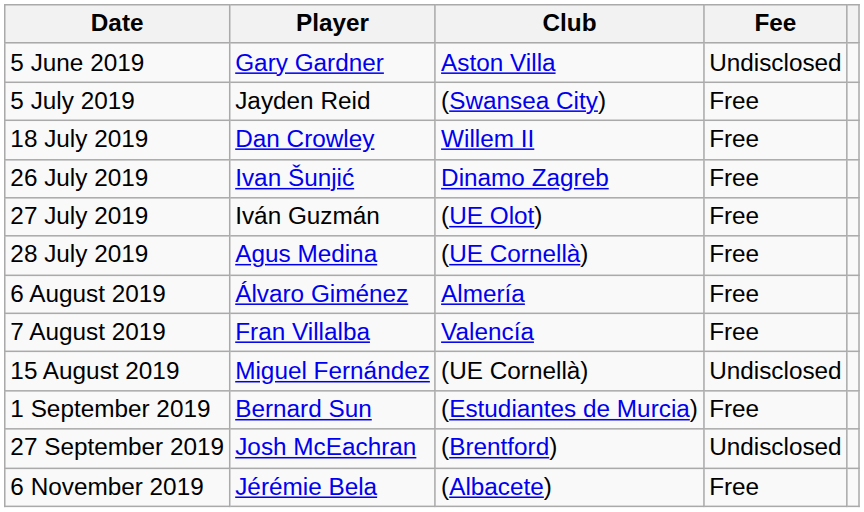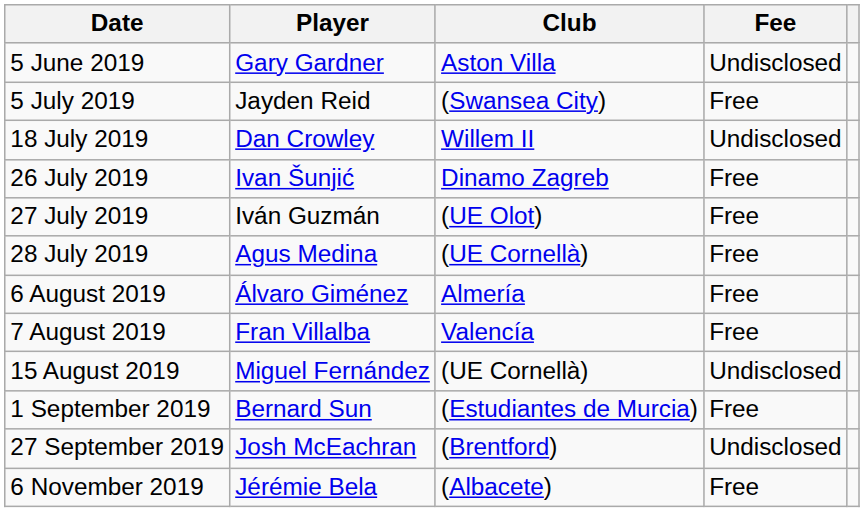 <table class="wikitable" style=text-align: left>
 <tr>
 <th>Date</th>
 <th>Player</th>
 <th>Club </th>
 <th>Fee</th>
 <th></th>
 </tr>
 <tr>
 <td>5 June 2019</td>
 <td><a href='#'>Gary Gardner</a></td>
 <td><a href='#'>Aston Villa</a></td>
 <td>Undisclosed</td>
 <td style=text-align:center></td>
 </tr>
 <tr>
 <td>5 July 2019</td>
 <td>Jayden Reid</td>
 <td>(<a href='#'>Swansea City</a>)</td>
 <td>Free</td>
 <td style=text-align:center></td>
 </tr>
 <tr>
 <td>18 July 2019</td>
 <td><a href='#'>Dan Crowley</a></td>
 <td><a href='#'>Willem II</a></td>
-<td>Free</td>
+<td>Undisclosed</td>
 <td style=text-align:center></td>
 </tr>
 <tr>
 <td>26 July 2019</td>
 <td><a href='#'>Ivan Šunjić</a></td>
 <td><a href='#'>Dinamo Zagreb</a></td>
 <td>Free</td>
 <td style=text-align:center></td>
 </tr>
 <tr>
 <td>27 July 2019</td>
 <td>Iván Guzmán</td>
 <td>(<a href='#'>UE Olot</a>)</td>
 <td>Free</td>
 <td style=text-align:center></td>
 </tr>
 <tr>
 <td>28 July 2019</td>
 <td><a href='#'>Agus Medina</a></td>
 <td>(<a href='#'>UE Cornellà</a>)</td>
 <td>Free</td>
 <td style=text-align:center></td>
 </tr>
 <tr>
 <td>6 August 2019</td>
 <td><a href='#'>Álvaro Giménez</a></td>
 <td><a href='#'>Almería</a></td>
 <td>Free</td>
 <td style=text-align:center></td>
 </tr>
 <tr>
 <td>7 August 2019</td>
 <td><a href='#'>Fran Villalba</a></td>
 <td><a href='#'>Valencía</a></td>
 <td>Free</td>
 <td style=text-align:center></td>
 </tr>
 <tr>
 <td>15 August 2019</td>
 <td><a href='#'>Miguel Fernández</a></td>
 <td>(UE Cornellà)</td>
 <td>Undisclosed</td>
 <td style=text-align:center></td>
 </tr>
 <tr>
 <td>1 September 2019</td>
 <td><a href='#'>Bernard Sun</a></td>
 <td>(<a href='#'>Estudiantes de Murcia</a>)</td>
 <td>Free</td>
 <td style=text-align:center></td>
 </tr>
 <tr>
 <td>27 September 2019</td>
 <td><a href='#'>Josh McEachran</a></td>
 <td>(<a href='#'>Brentford</a>)</td>
 <td>Undisclosed</td>
 <td style=text-align:center></td>
 </tr>
 <tr>
 <td>6 November 2019</td>
 <td><a href='#'>Jérémie Bela</a></td>
 <td>(<a href='#'>Albacete</a>)</td>
 <td>Free</td>
 <td style=text-align:center></td>
 </tr>
 </table>
